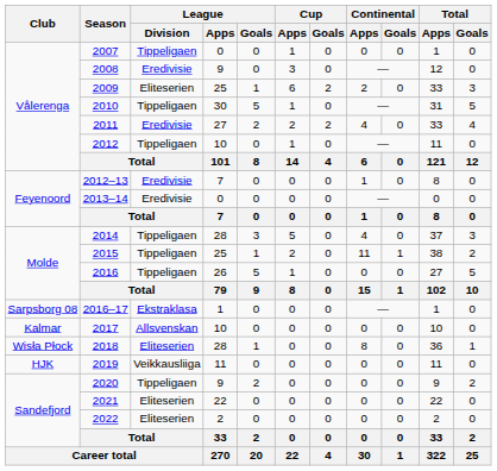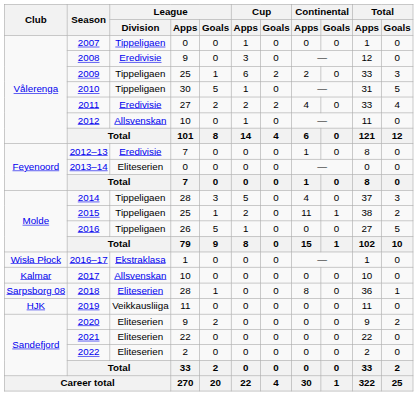 <table class="wikitable" style="text-align: center;">
 <tr>
 <th rowspan="2">Club</th>
 <th rowspan="2">Season</th>
 <th colspan="3">League</th>
 <th colspan="2">Cup</th>
 <th colspan="2">Continental</th>
 <th colspan="2">Total</th>
 </tr>
 <tr>
 <th>Division</th>
 <th>Apps</th>
 <th>Goals</th>
 <th>Apps</th>
 <th>Goals</th>
 <th>Apps</th>
 <th>Goals</th>
 <th>Apps</th>
 <th>Goals</th>
 </tr>
 <tr>
 <td rowspan="7"><a href='#'>Vålerenga</a></td>
 <td><a href='#'>2007</a></td>
 <td><a href='#'>Tippeligaen</a></td>
 <td>0</td>
 <td>0</td>
 <td>1</td>
 <td>0</td>
 <td>0</td>
 <td>0</td>
 <td>1</td>
 <td>0</td>
 </tr>
 <tr>
 <td><a href='#'>2008</a></td>
 <td><a href='#'>Eredivisie</a></td>
 <td>9</td>
 <td>0</td>
 <td>3</td>
 <td>0</td>
 <td colspan="2">—</td>
 <td>12</td>
 <td>0</td>
 </tr>
 <tr>
 <td><a href='#'>2009</a></td>
-<td>Eliteserien</td>
+<td>Tippeligaen</td>
 <td>25</td>
 <td>1</td>
 <td>6</td>
 <td>2</td>
 <td>2</td>
 <td>0</td>
 <td>33</td>
 <td>3</td>
 </tr>
 <tr>
 <td><a href='#'>2010</a></td>
 <td>Tippeligaen</td>
 <td>30</td>
 <td>5</td>
 <td>1</td>
 <td>0</td>
 <td colspan="2">—</td>
 <td>31</td>
 <td>5</td>
 </tr>
 <tr>
 <td><a href='#'>2011</a></td>
 <td><a href='#'>Eredivisie</a></td>
 <td>27</td>
 <td>2</td>
 <td>2</td>
 <td>2</td>
 <td>4</td>
 <td>0</td>
 <td>33</td>
 <td>4</td>
 </tr>
 <tr>
 <td><a href='#'>2012</a></td>
-<td>Tippeligaen</td>
+<td><a href='#'>Allsvenskan</a></td>
 <td>10</td>
 <td>0</td>
 <td>1</td>
 <td>0</td>
 <td colspan="2">—</td>
 <td>11</td>
 <td>0</td>
 </tr>
 <tr>
 <th colspan="2">Total</th>
 <th>101</th>
 <th>8</th>
 <th>14</th>
 <th>4</th>
 <th>6</th>
 <th>0</th>
 <th>121</th>
 <th>12</th>
 </tr>
 <tr>
 <td rowspan="3"><a href='#'>Feyenoord</a></td>
 <td><a href='#'>2012–13</a></td>
 <td><a href='#'>Eredivisie</a></td>
 <td>7</td>
 <td>0</td>
 <td>0</td>
 <td>0</td>
 <td>1</td>
 <td>0</td>
 <td>8</td>
 <td>0</td>
 </tr>
 <tr>
 <td><a href='#'>2013–14</a></td>
-<td>Eredivisie</td>
+<td>Eliteserien</td>
 <td>0</td>
 <td>0</td>
 <td>0</td>
 <td>0</td>
 <td colspan="2">—</td>
 <td>0</td>
 <td>0</td>
 </tr>
 <tr>
 <th colspan="2">Total</th>
 <th>7</th>
 <th>0</th>
 <th>0</th>
 <th>0</th>
 <th>1</th>
 <th>0</th>
 <th>8</th>
 <th>0</th>
 </tr>
 <tr>
 <td rowspan="4"><a href='#'>Molde</a></td>
 <td><a href='#'>2014</a></td>
 <td>Tippeligaen</td>
 <td>28</td>
 <td>3</td>
 <td>5</td>
 <td>0</td>
 <td>4</td>
 <td>0</td>
 <td>37</td>
 <td>3</td>
 </tr>
 <tr>
 <td><a href='#'>2015</a></td>
 <td>Tippeligaen</td>
 <td>25</td>
 <td>1</td>
 <td>2</td>
 <td>0</td>
 <td>11</td>
 <td>1</td>
 <td>38</td>
 <td>2</td>
 </tr>
 <tr>
 <td><a href='#'>2016</a></td>
 <td>Tippeligaen</td>
 <td>26</td>
 <td>5</td>
 <td>1</td>
 <td>0</td>
 <td>0</td>
 <td>0</td>
 <td>27</td>
 <td>5</td>
 </tr>
 <tr>
 <th colspan="2">Total</th>
 <th>79</th>
 <th>9</th>
 <th>8</th>
 <th>0</th>
 <th>15</th>
 <th>1</th>
 <th>102</th>
 <th>10</th>
 </tr>
 <tr>
-<td><a href='#'>Sarpsborg 08</a></td>
+<td><a href='#'>Wisła Płock</a></td>
 <td><a href='#'>2016–17</a></td>
 <td><a href='#'>Ekstraklasa</a></td>
 <td>1</td>
 <td>0</td>
 <td>0</td>
 <td>0</td>
 <td colspan="2">—</td>
 <td>1</td>
 <td>0</td>
 </tr>
 <tr>
 <td><a href='#'>Kalmar</a></td>
 <td><a href='#'>2017</a></td>
 <td><a href='#'>Allsvenskan</a></td>
 <td>10</td>
 <td>0</td>
 <td>0</td>
 <td>0</td>
 <td>0</td>
 <td>0</td>
 <td>10</td>
 <td>0</td>
 </tr>
 <tr>
-<td><a href='#'>Wisła Płock</a></td>
+<td><a href='#'>Sarpsborg 08</a></td>
 <td><a href='#'>2018</a></td>
 <td><a href='#'>Eliteserien</a></td>
 <td>28</td>
 <td>1</td>
 <td>0</td>
 <td>0</td>
 <td>8</td>
 <td>0</td>
 <td>36</td>
 <td>1</td>
 </tr>
 <tr>
 <td><a href='#'>HJK</a></td>
 <td><a href='#'>2019</a></td>
 <td>Veikkausliiga</td>
 <td>11</td>
 <td>0</td>
 <td>0</td>
 <td>0</td>
 <td>0</td>
 <td>0</td>
 <td>11</td>
 <td>0</td>
 </tr>
 <tr>
 <td rowspan="4"><a href='#'>Sandefjord</a></td>
 <td><a href='#'>2020</a></td>
-<td>Tippeligaen</td>
+<td>Eliteserien</td>
 <td>9</td>
 <td>2</td>
 <td>0</td>
 <td>0</td>
 <td>0</td>
 <td>0</td>
 <td>9</td>
 <td>2</td>
 </tr>
 <tr>
 <td><a href='#'>2021</a></td>
 <td>Eliteserien</td>
 <td>22</td>
 <td>0</td>
 <td>0</td>
 <td>0</td>
 <td>0</td>
 <td>0</td>
 <td>22</td>
 <td>0</td>
 </tr>
 <tr>
 <td><a href='#'>2022</a></td>
 <td>Eliteserien</td>
 <td>2</td>
 <td>0</td>
 <td>0</td>
 <td>0</td>
 <td>0</td>
 <td>0</td>
 <td>2</td>
 <td>0</td>
 </tr>
 <tr>
 <th colspan="2">Total</th>
 <th>33</th>
 <th>2</th>
 <th>0</th>
 <th>0</th>
 <th>0</th>
 <th>0</th>
 <th>33</th>
 <th>2</th>
 </tr>
 <tr>
 <th colspan="3">Career total</th>
 <th>270</th>
 <th>20</th>
 <th>22</th>
 <th>4</th>
 <th>30</th>
 <th>1</th>
 <th>322</th>
 <th>25</th>
 </tr>
 </table>
